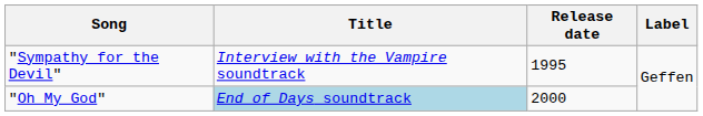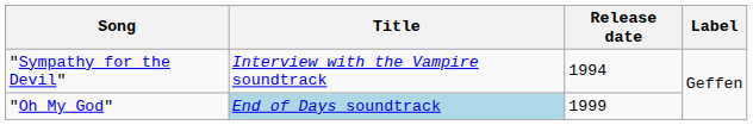 <table class="wikitable">
 <tr>
 <th>Song</th>
 <th>Title</th>
 <th>Release date</th>
 <th>Label</th>
 </tr>
 <tr>
 <td>"<a href='#'>Sympathy for the Devil</a>"</td>
 <td><a href='#'><em>Interview with the Vampire</em> soundtrack</a></td>
-<td>1995</td>
+<td>1994</td>
 <td rowspan="2">Geffen</td>
 </tr>
 <tr>
 <td>"<a href='#'>Oh My God</a>"</td>
 <td style="background: lightblue;"><a href='#'><em>End of Days</em> soundtrack</a></td>
-<td>2000</td>
+<td>1999</td>
 </tr>
 </table>
